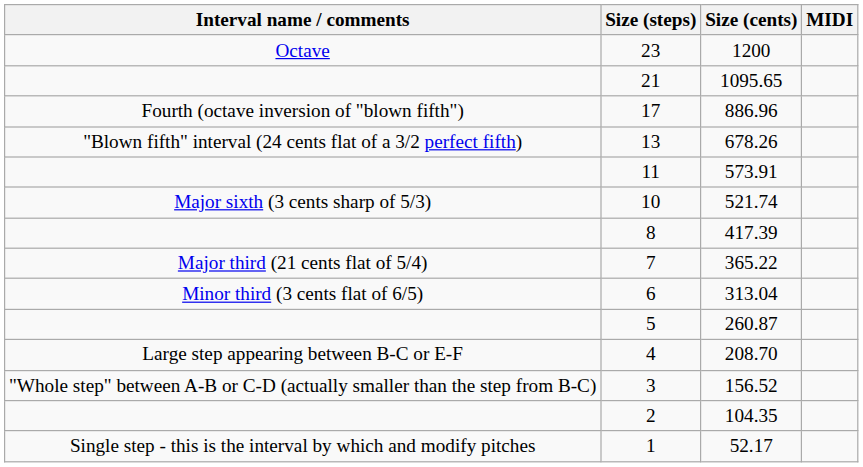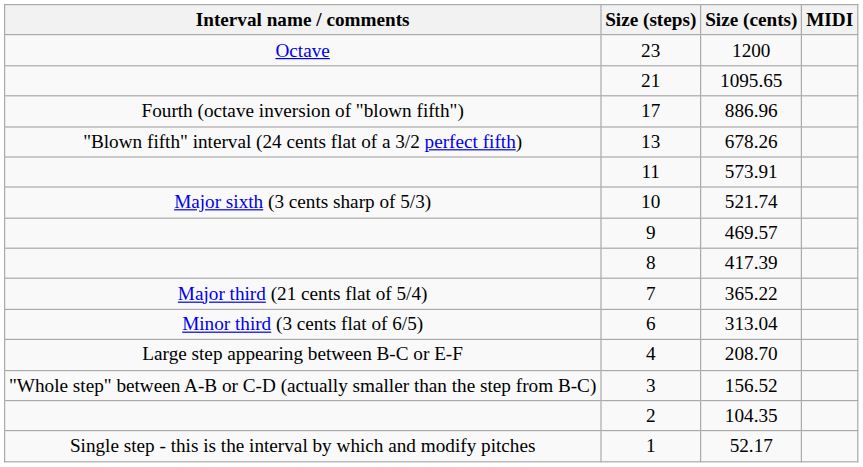 <table class="wikitable sortable" style="text-align: center">
 <tr>
 <th>Interval name / comments</th>
 <th>Size (steps)</th>
 <th>Size (cents)</th>
 <th>MIDI</th>
 </tr>
 <tr>
 <td><a href='#'>Octave</a></td>
 <td>23</td>
 <td>1200</td>
 <td></td>
 </tr>
 <tr>
 <td></td>
 <td>21</td>
 <td>1095.65</td>
 <td></td>
 </tr>
 <tr>
 <td>Fourth (octave inversion of "blown fifth")</td>
 <td>17</td>
 <td>886.96</td>
 <td></td>
 </tr>
 <tr>
 <td>"Blown fifth" interval (24 cents flat of a 3/2 <a href='#'>perfect fifth</a>)</td>
 <td>13</td>
 <td>678.26</td>
 <td></td>
 </tr>
 <tr>
 <td></td>
 <td>11</td>
 <td>573.91</td>
 <td></td>
 </tr>
 <tr>
 <td><a href='#'>Major sixth</a> (3 cents sharp of 5/3)</td>
 <td>10</td>
 <td>521.74</td>
 <td></td>
 </tr>
 <tr>
 <td></td>
+<td>9</td>
+<td>469.57</td>
+<td></td>
+</tr>
+<tr>
+<td></td>
 <td>8</td>
 <td>417.39</td>
 <td></td>
 </tr>
 <tr>
 <td><a href='#'>Major third</a> (21 cents flat of 5/4)</td>
 <td>7</td>
 <td>365.22</td>
 <td></td>
 </tr>
 <tr>
 <td><a href='#'>Minor third</a> (3 cents flat of 6/5)</td>
 <td>6</td>
 <td>313.04</td>
-<td></td>
-</tr>
-<tr>
-<td></td>
-<td>5</td>
-<td>260.87</td>
 <td></td>
 </tr>
 <tr>
 <td>Large step appearing between B-C or E-F</td>
 <td>4</td>
 <td>208.70</td>
 <td></td>
 </tr>
 <tr>
 <td>"Whole step" between A-B or C-D (actually smaller than the step from B-C)</td>
 <td>3</td>
 <td>156.52</td>
 <td></td>
 </tr>
 <tr>
 <td></td>
 <td>2</td>
 <td>104.35</td>
 <td></td>
 </tr>
 <tr>
 <td>Single step - this is the interval by which  and  modify pitches</td>
 <td>1</td>
 <td>52.17</td>
 <td></td>
 </tr>
 </table>
